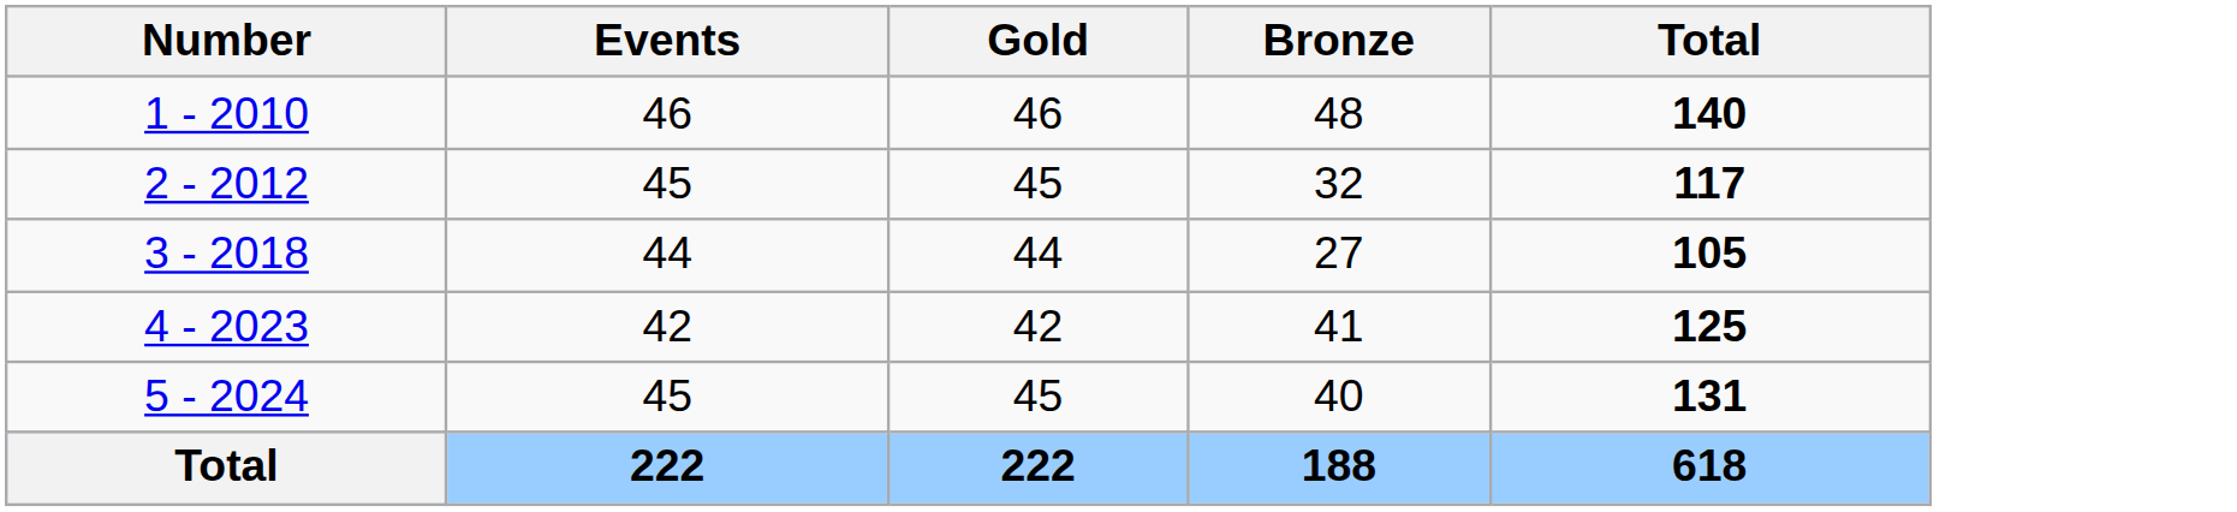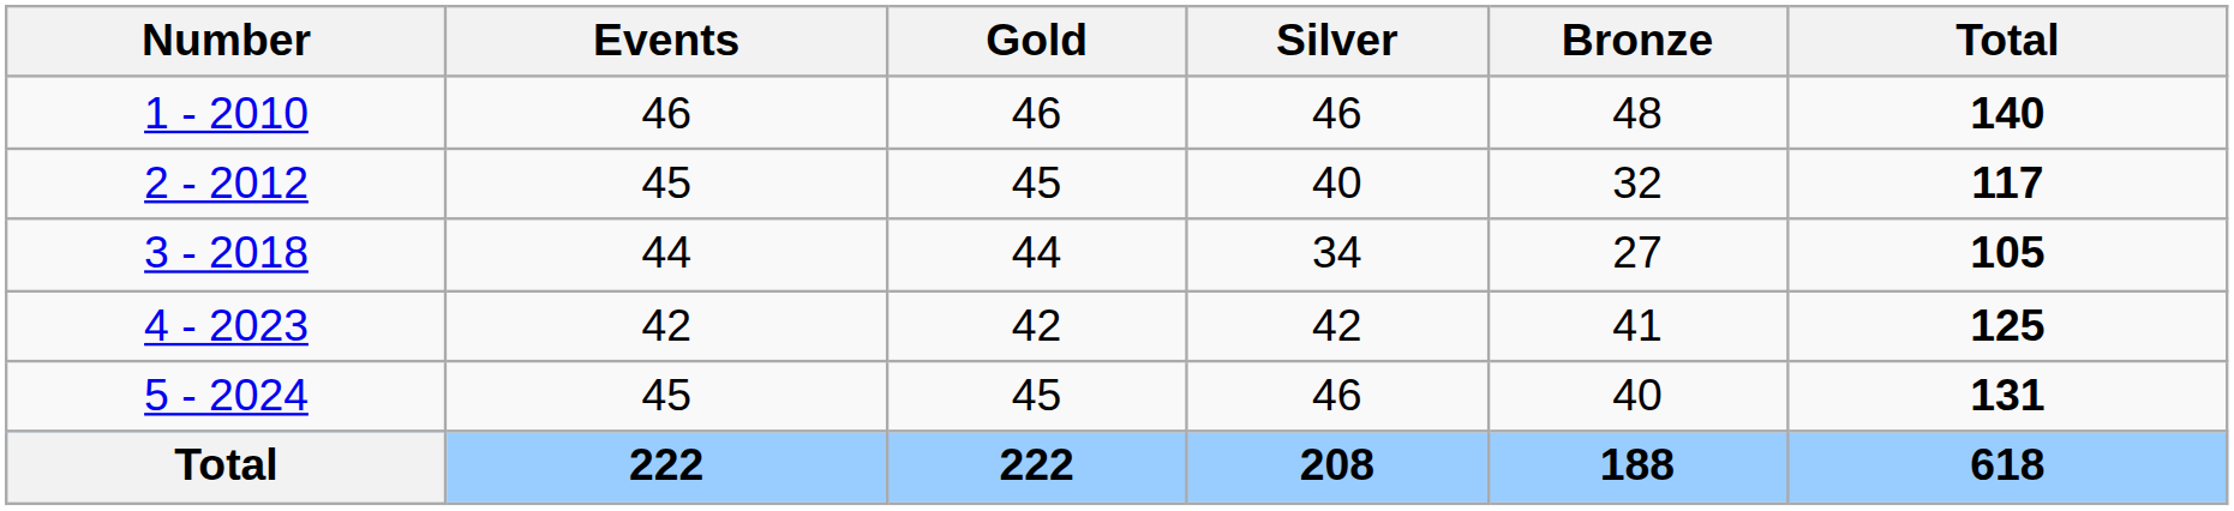 <table class="wikitable" style="font-size:100%">
 <tr>
 <th width=150>Number</th>
 <th width=150>Events</th>
 <th width=100>Gold</th>
+<th width=100>Silver</th>
 <th width=100>Bronze</th>
 <th width=150>Total</th>
 </tr>
 <tr>
 <td align=center><a href='#'>1 - 2010</a></td>
+<td align=center>46</td>
 <td align=center>46</td>
 <td align=center>46</td>
 <td align=center>48</td>
 <td align=center><strong>140</strong></td>
 </tr>
 <tr>
 <td align=center><a href='#'>2 - 2012</a></td>
 <td align=center>45</td>
 <td align=center>45</td>
+<td align=center>40</td>
 <td align=center>32</td>
 <td align=center><strong>117</strong></td>
 </tr>
 <tr>
 <td align=center><a href='#'>3 - 2018</a></td>
 <td align=center>44</td>
 <td align=center>44</td>
+<td align=center>34</td>
 <td align=center>27</td>
 <td align=center><strong>105</strong></td>
 </tr>
 <tr>
 <td align=center><a href='#'>4 - 2023</a></td>
+<td align=center>42</td>
 <td align=center>42</td>
 <td align=center>42</td>
 <td align=center>41</td>
 <td align=center><strong>125</strong></td>
 </tr>
 <tr>
 <td align=center><a href='#'>5 - 2024</a></td>
 <td align=center>45</td>
 <td align=center>45</td>
+<td align=center>46</td>
 <td align=center>40</td>
 <td align=center><strong>131</strong></td>
 </tr>
 <tr style="background:#9acdff;">
 <th colspan=1>Total</th>
 <td align=center><strong>222</strong></td>
 <td align=center><strong>222</strong></td>
+<td align=center><strong>208</strong></td>
 <td align=center><strong>188</strong></td>
 <td align=center><strong>618</strong></td>
 </tr>
 </table>
